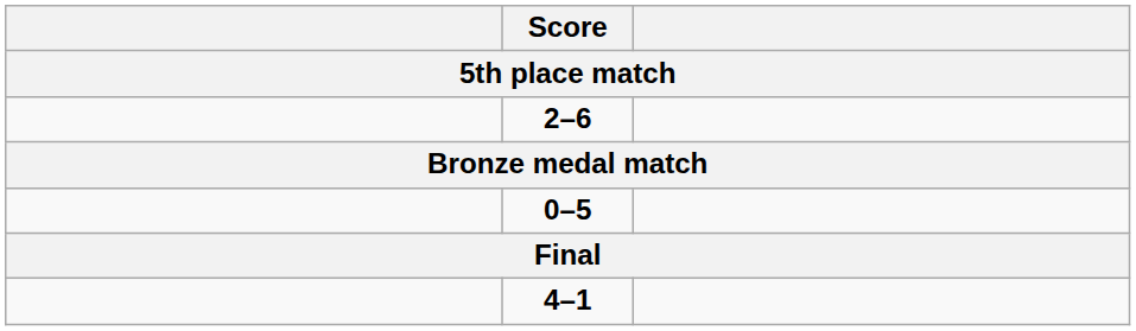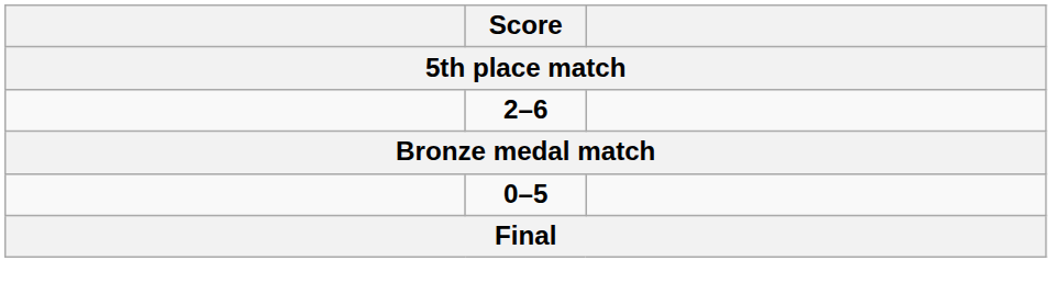 <table class="wikitable" style="text-align: left;">
 <tr>
 <th align="right" width="270"></th>
 <th width="65">Score</th>
 <th align="left" width="270"></th>
 </tr>
 <tr>
 <th colspan="3">5th place match</th>
 </tr>
 <tr>
 <td></td>
 <td align=center><strong>2–6</strong></td>
 <td><strong></strong></td>
 </tr>
 <tr>
 <th colspan="3">Bronze medal match</th>
 </tr>
 <tr>
 <td></td>
 <td align=center><strong>0–5</strong></td>
 <td><strong></strong></td>
 </tr>
 <tr>
 <th colspan="3">Final</th>
 </tr>
-<tr>
-<td><strong></strong></td>
-<td align=center><strong>4–1</strong></td>
-<td></td>
-</tr>
 </table>
